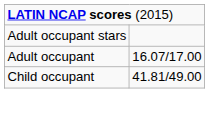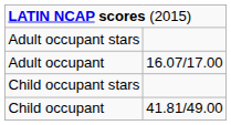 <table class="wikitable">
 <tr>
 <td colspan="2"><strong><a href='#'>LATIN NCAP</a> scores</strong> (2015)</td>
 </tr>
 <tr>
 <td>Adult occupant stars</td>
 <td></td>
 </tr>
 <tr>
 <td>Adult occupant</td>
 <td>16.07/17.00</td>
 </tr>
 <tr>
+<td>Child occupant stars</td>
+<td></td>
+</tr>
+<tr>
 <td>Child occupant</td>
 <td>41.81/49.00</td>
 </tr>
 </table>
